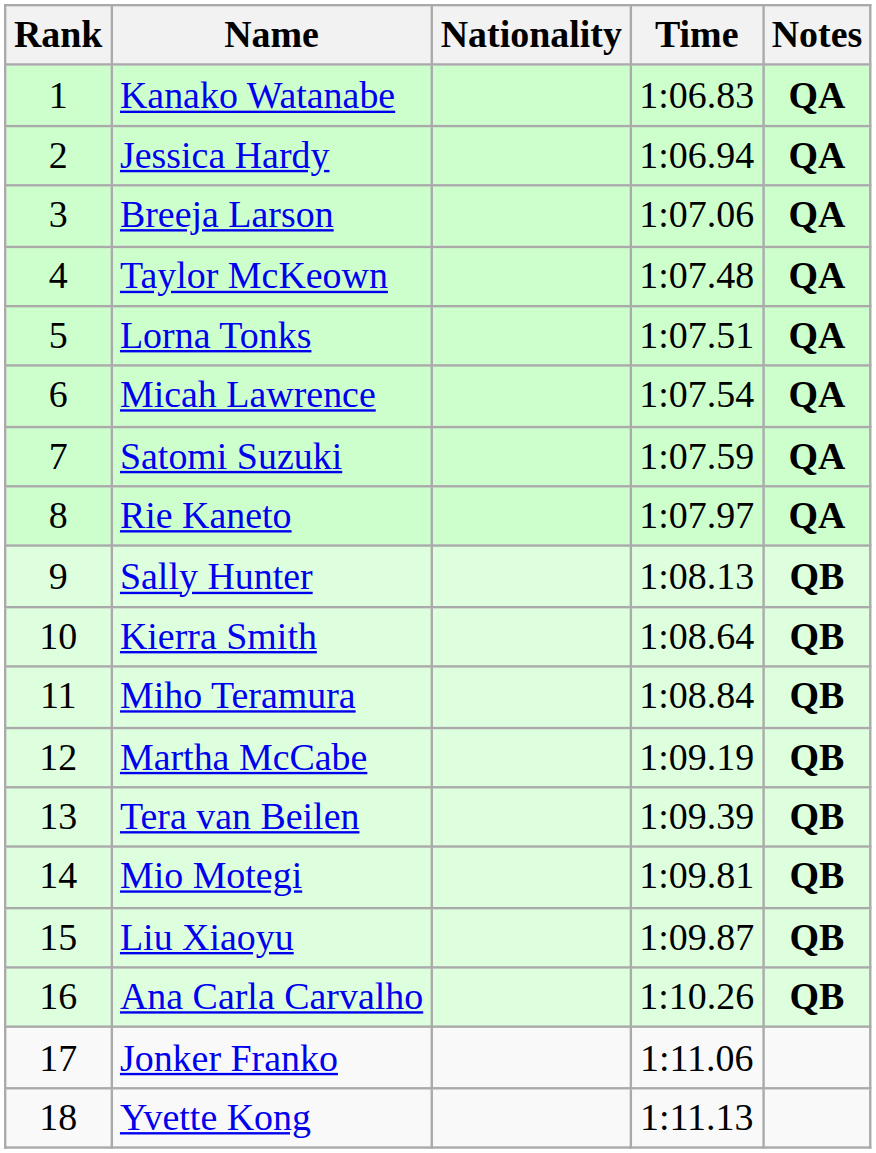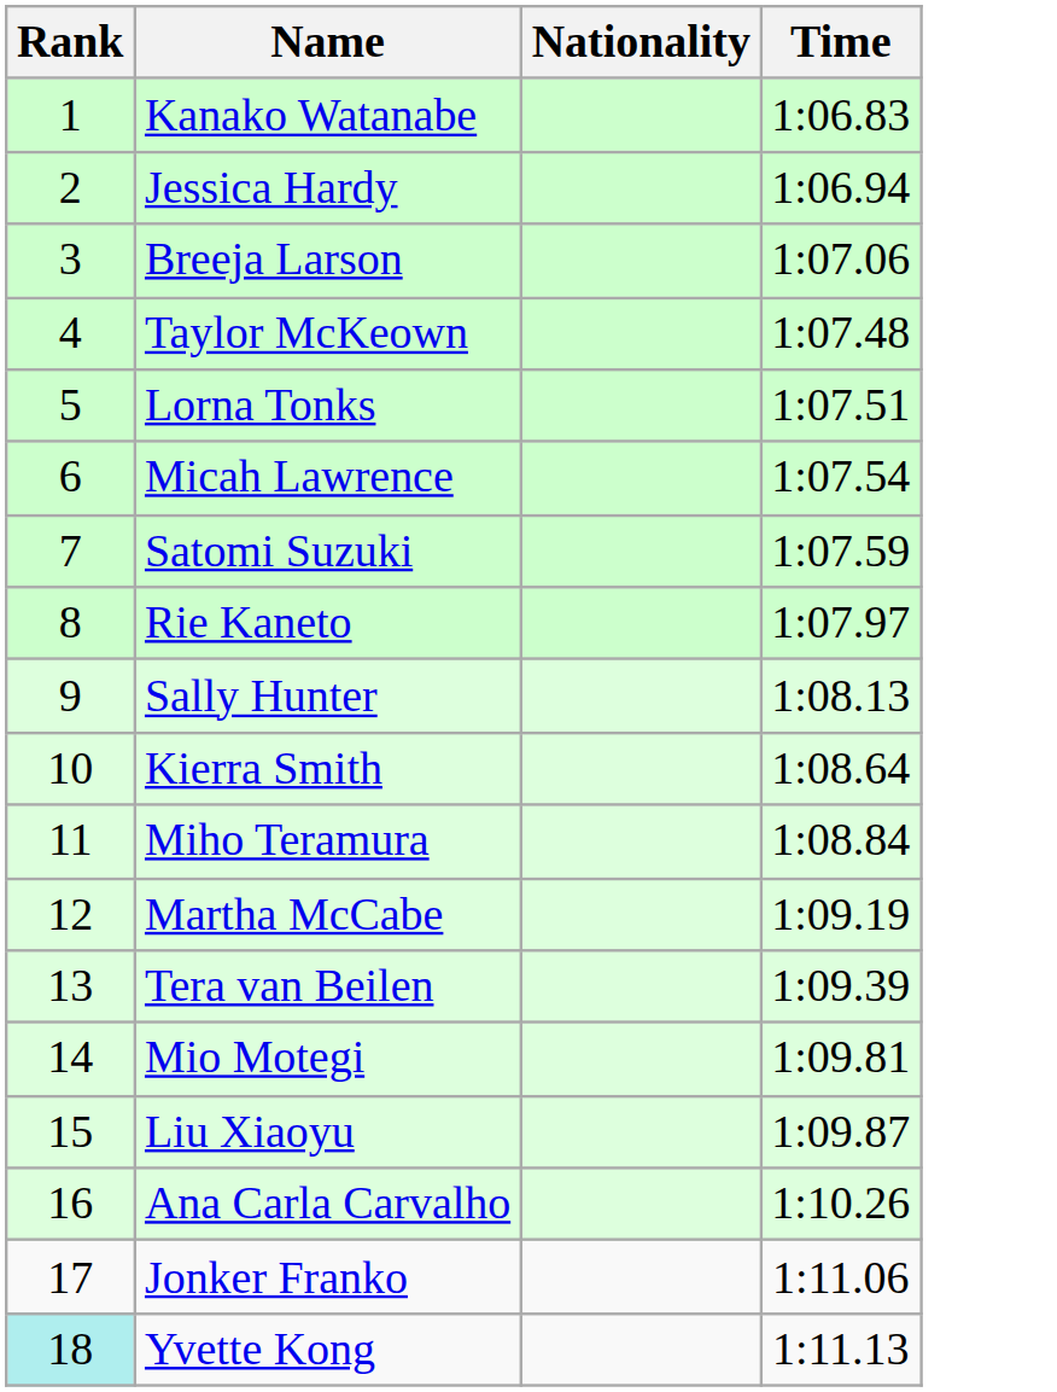 <table class="wikitable sortable" style="text-align:center">
 <tr>
 <th>Rank</th>
 <th>Name</th>
 <th>Nationality</th>
 <th>Time</th>
-<th>Notes</th>
 </tr>
 <tr bgcolor=ccffcc>
 <td>1</td>
 <td align=left><a href='#'>Kanako Watanabe</a></td>
 <td align=left></td>
 <td>1:06.83</td>
-<td><strong>QA</strong></td>
 </tr>
 <tr bgcolor=ccffcc>
 <td>2</td>
 <td align=left><a href='#'>Jessica Hardy</a></td>
 <td align=left></td>
 <td>1:06.94</td>
-<td><strong>QA</strong></td>
 </tr>
 <tr bgcolor=ccffcc>
 <td>3</td>
 <td align=left><a href='#'>Breeja Larson</a></td>
 <td align=left></td>
 <td>1:07.06</td>
-<td><strong>QA</strong></td>
 </tr>
 <tr bgcolor=ccffcc>
 <td>4</td>
 <td align=left><a href='#'>Taylor McKeown</a></td>
 <td align=left></td>
 <td>1:07.48</td>
-<td><strong>QA</strong></td>
 </tr>
 <tr bgcolor=ccffcc>
 <td>5</td>
 <td align=left><a href='#'>Lorna Tonks</a></td>
 <td align=left></td>
 <td>1:07.51</td>
-<td><strong>QA</strong></td>
 </tr>
 <tr bgcolor=ccffcc>
 <td>6</td>
 <td align=left><a href='#'>Micah Lawrence</a></td>
 <td align=left></td>
 <td>1:07.54</td>
-<td><strong>QA</strong></td>
 </tr>
 <tr bgcolor=ccffcc>
 <td>7</td>
 <td align=left><a href='#'>Satomi Suzuki</a></td>
 <td align=left></td>
 <td>1:07.59</td>
-<td><strong>QA</strong></td>
 </tr>
 <tr bgcolor=ccffcc>
 <td>8</td>
 <td align=left><a href='#'>Rie Kaneto</a></td>
 <td align=left></td>
 <td>1:07.97</td>
-<td><strong>QA</strong></td>
 </tr>
 <tr bgcolor=ddffdd>
 <td>9</td>
 <td align=left><a href='#'>Sally Hunter</a></td>
 <td align=left></td>
 <td>1:08.13</td>
-<td><strong>QB</strong></td>
 </tr>
 <tr bgcolor=ddffdd>
 <td>10</td>
 <td align=left><a href='#'>Kierra Smith</a></td>
 <td align=left></td>
 <td>1:08.64</td>
-<td><strong>QB</strong></td>
 </tr>
 <tr bgcolor=ddffdd>
 <td>11</td>
 <td align=left><a href='#'>Miho Teramura</a></td>
 <td align=left></td>
 <td>1:08.84</td>
-<td><strong>QB</strong></td>
 </tr>
 <tr bgcolor=ddffdd>
 <td>12</td>
 <td align=left><a href='#'>Martha McCabe</a></td>
 <td align=left></td>
 <td>1:09.19</td>
-<td><strong>QB</strong></td>
 </tr>
 <tr bgcolor=ddffdd>
 <td>13</td>
 <td align=left><a href='#'>Tera van Beilen</a></td>
 <td align=left></td>
 <td>1:09.39</td>
-<td><strong>QB</strong></td>
 </tr>
 <tr bgcolor=ddffdd>
 <td>14</td>
 <td align=left><a href='#'>Mio Motegi</a></td>
 <td align=left></td>
 <td>1:09.81</td>
-<td><strong>QB</strong></td>
 </tr>
 <tr bgcolor=ddffdd>
 <td>15</td>
 <td align=left><a href='#'>Liu Xiaoyu</a></td>
 <td align=left></td>
 <td>1:09.87</td>
-<td><strong>QB</strong></td>
 </tr>
 <tr bgcolor=ddffdd>
 <td>16</td>
 <td align=left><a href='#'>Ana Carla Carvalho</a></td>
 <td align=left></td>
 <td>1:10.26</td>
-<td><strong>QB</strong></td>
 </tr>
 <tr>
 <td>17</td>
 <td align=left><a href='#'>Jonker Franko</a></td>
 <td align=left></td>
 <td>1:11.06</td>
-<td></td>
 </tr>
 <tr>
-<td>18</td>
+<td style="background: paleturquoise;">18</td>
 <td align=left><a href='#'>Yvette Kong</a></td>
 <td align=left></td>
 <td>1:11.13</td>
-<td></td>
 </tr>
 </table>
